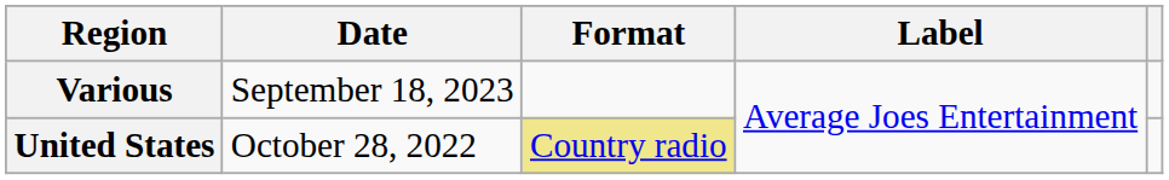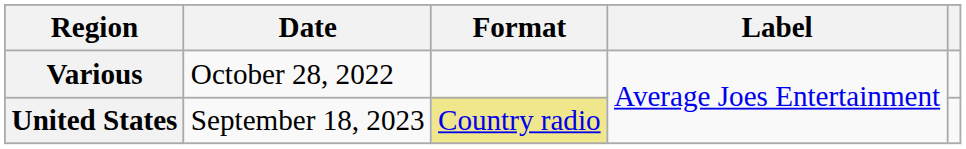 <table class="wikitable plainrowheaders">
 <tr>
 <th scope="col">Region</th>
 <th scope="col">Date</th>
 <th scope="col">Format</th>
 <th scope="col">Label</th>
 <th scope="col"></th>
 </tr>
 <tr>
 <th scope="row">Various</th>
-<td>September 18, 2023</td>
+<td>October 28, 2022</td>
 <td></td>
 <td rowspan="2"><a href='#'>Average Joes Entertainment</a></td>
 <td></td>
 </tr>
 <tr>
 <th scope="row">United States</th>
-<td>October 28, 2022</td>
+<td>September 18, 2023</td>
 <td style="background: khaki;"><a href='#'>Country radio</a></td>
 <td></td>
 </tr>
 </table>
